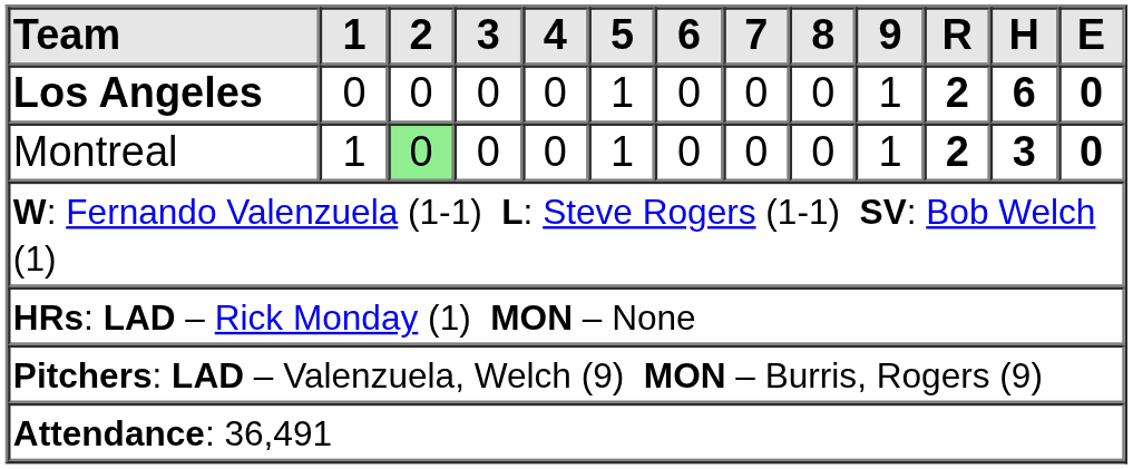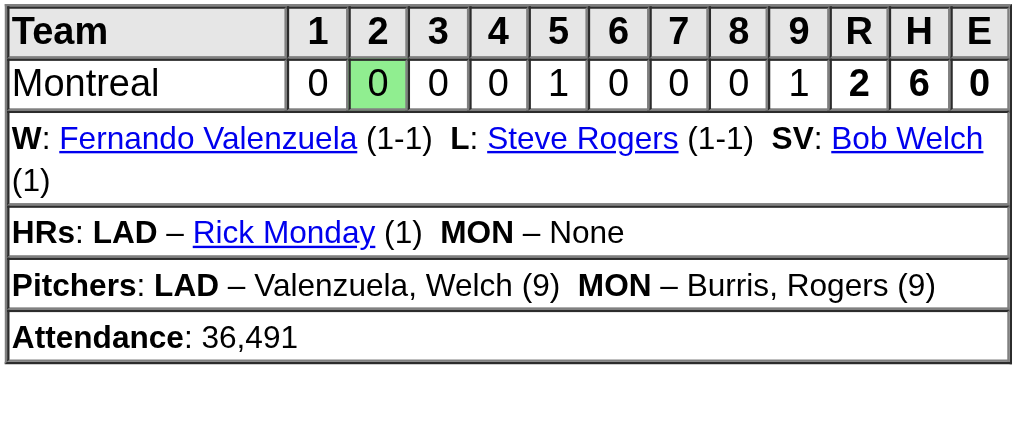 <table border=1 cellspacing=0 width=425 style="margin-left:3em;">
 <tr style="text-align:center; background-color:#e6e6e6;">
 <th style="text-align:left" width=28%>Team</th>
 <th width=6%>1</th>
 <th width=6%>2</th>
 <th width=6%>3</th>
 <th width=6%>4</th>
 <th width=6%>5</th>
 <th width=6%>6</th>
 <th width=6%>7</th>
 <th width=6%>8</th>
 <th width=6%>9</th>
 <th width=6%>R</th>
 <th width=6%>H</th>
 <th width=6%>E</th>
 </tr>
 <tr style="text-align:center;">
-<td style="text-align:left"><strong>Los Angeles</strong></td>
+<td style="text-align:left">Montreal</td>
 <td>0</td>
-<td>0</td>
+<td style="background: lightgreen;">0</td>
 <td>0</td>
 <td>0</td>
 <td>1</td>
 <td>0</td>
 <td>0</td>
 <td>0</td>
 <td>1</td>
 <td><strong>2</strong></td>
 <td><strong>6</strong></td>
-<td><strong>0</strong></td>
-</tr>
-<tr style="text-align:center;">
-<td style="text-align:left">Montreal</td>
-<td>1</td>
-<td style="background: lightgreen;">0</td>
-<td>0</td>
-<td>0</td>
-<td>1</td>
-<td>0</td>
-<td>0</td>
-<td>0</td>
-<td>1</td>
-<td><strong>2</strong></td>
-<td><strong>3</strong></td>
 <td><strong>0</strong></td>
 </tr>
 <tr style="text-align:left;">
 <td colspan=13><small><strong>W</strong>: <a href='#'>Fernando Valenzuela</a> (1-1)  <strong>L</strong>: <a href='#'>Steve Rogers</a> (1-1)  <strong>SV</strong>: <a href='#'>Bob Welch</a> (1)</small></td>
 </tr>
 <tr style="text-align:left;">
 <td colspan=13><small><strong>HRs</strong>: <strong>LAD</strong> – <a href='#'>Rick Monday</a> (1)  <strong>MON</strong> – None</small></td>
 </tr>
 <tr style="text-align:left;">
 <td colspan=13><small><strong>Pitchers</strong>: <strong>LAD</strong> – Valenzuela, Welch (9)  <strong>MON</strong> – Burris, Rogers (9)</small></td>
 </tr>
 <tr style="text-align:left;">
 <td colspan=13><small><strong>Attendance</strong>: 36,491</small></td>
 </tr>
 </table>
